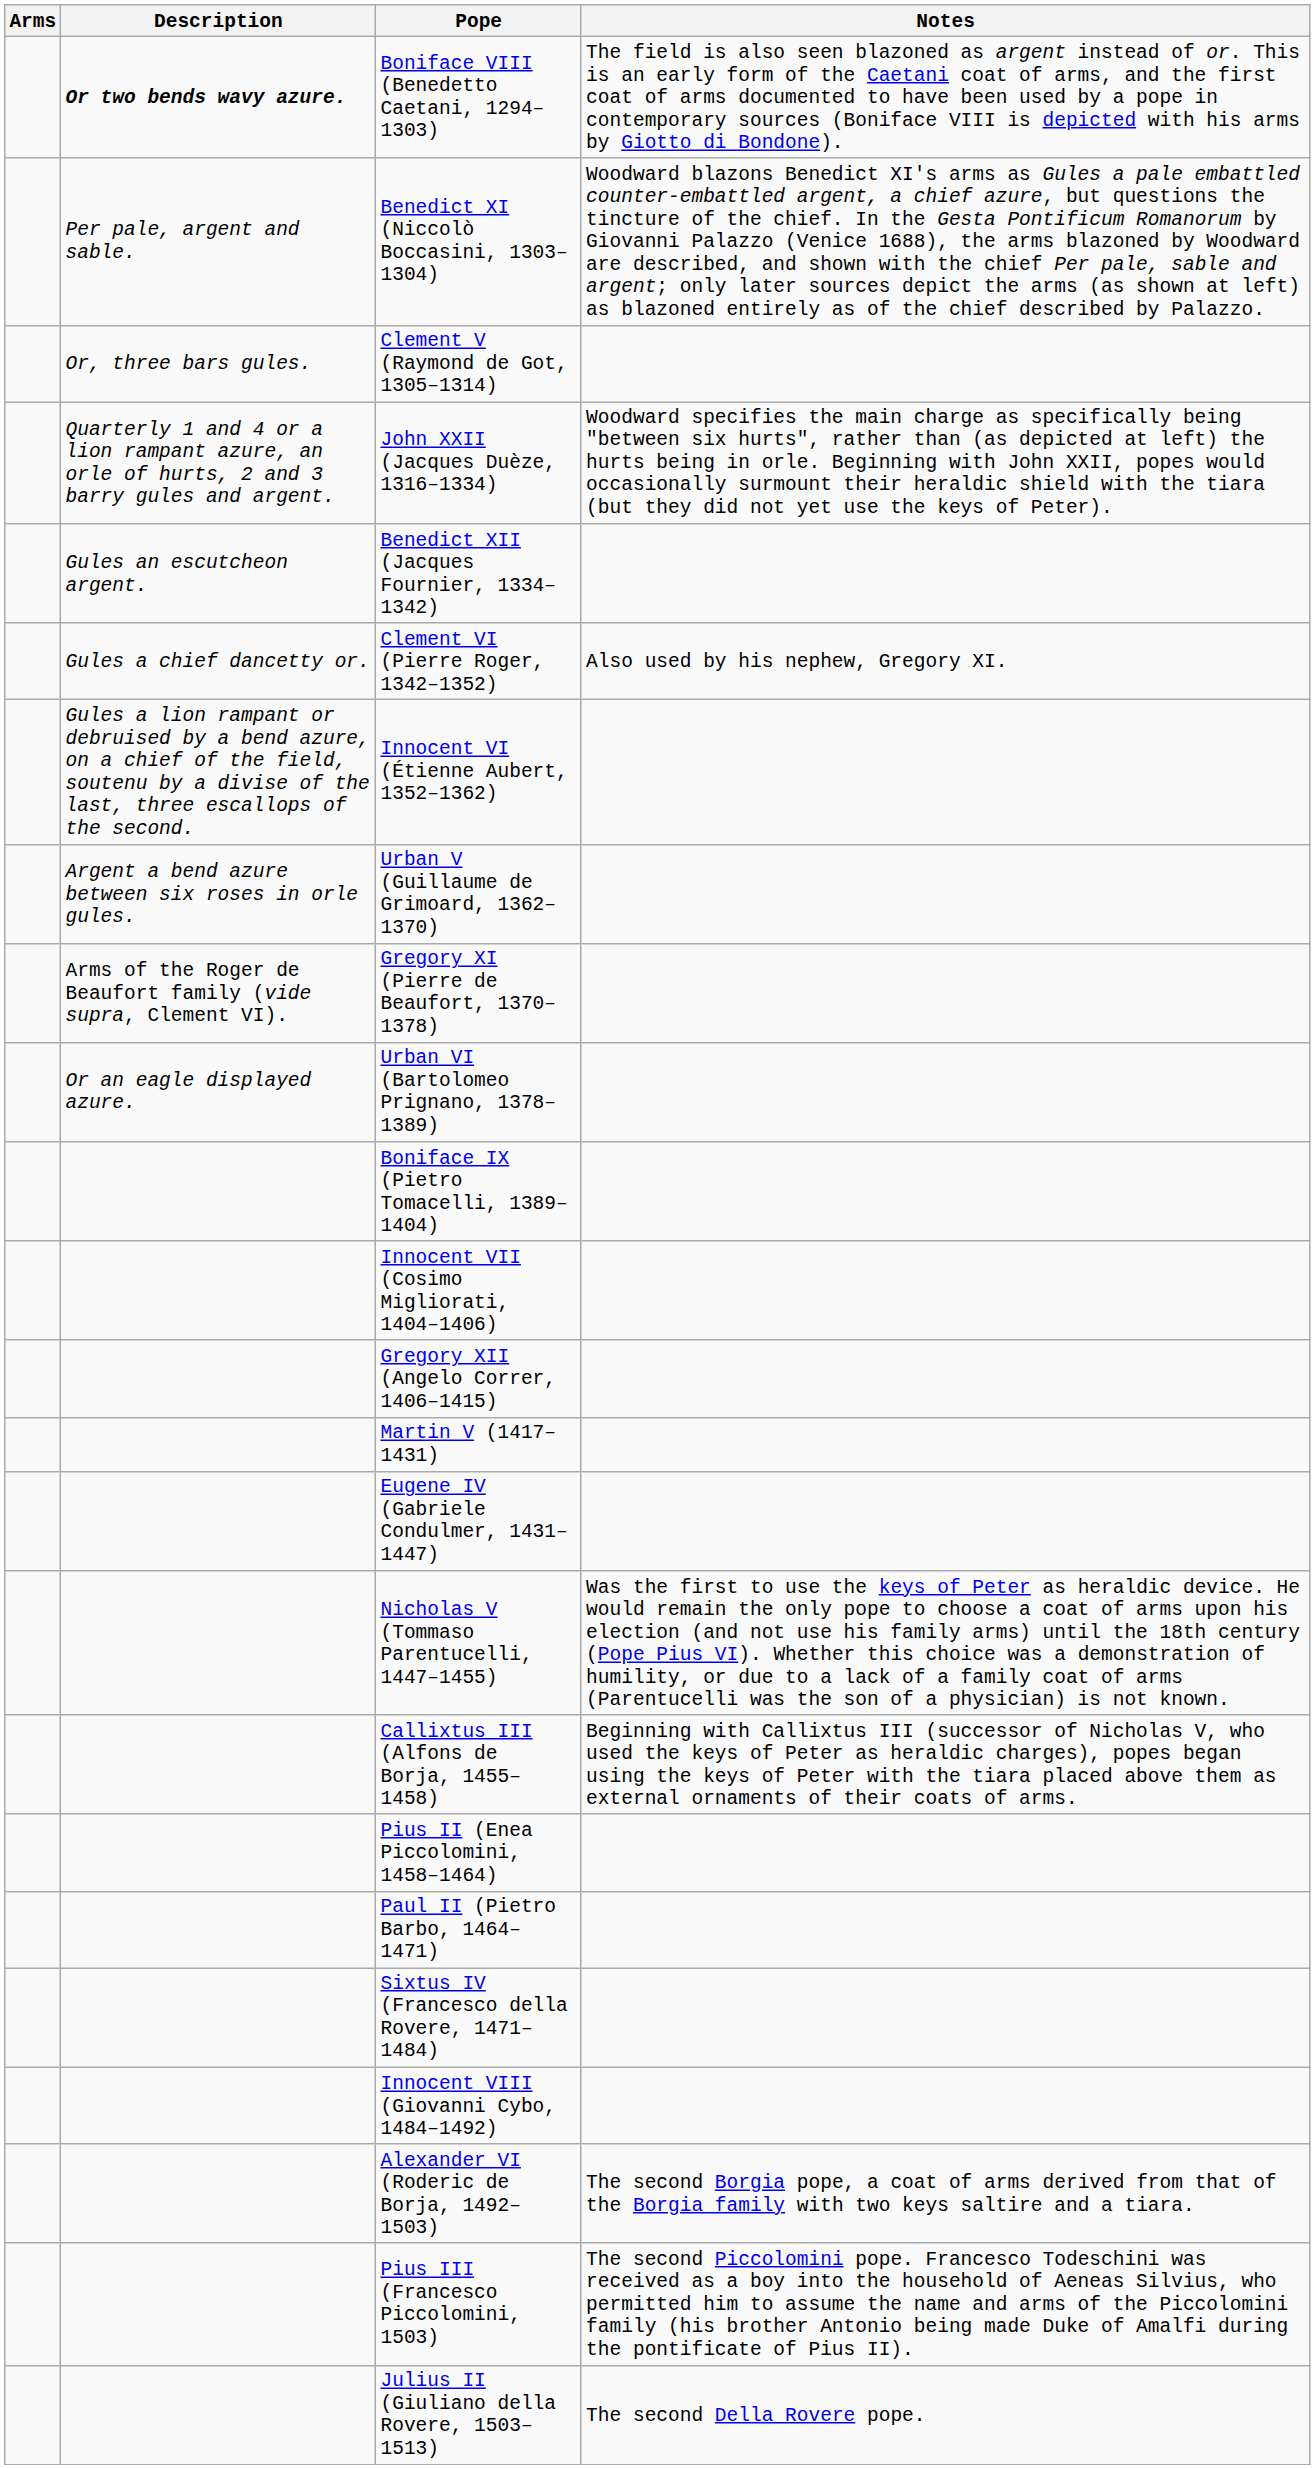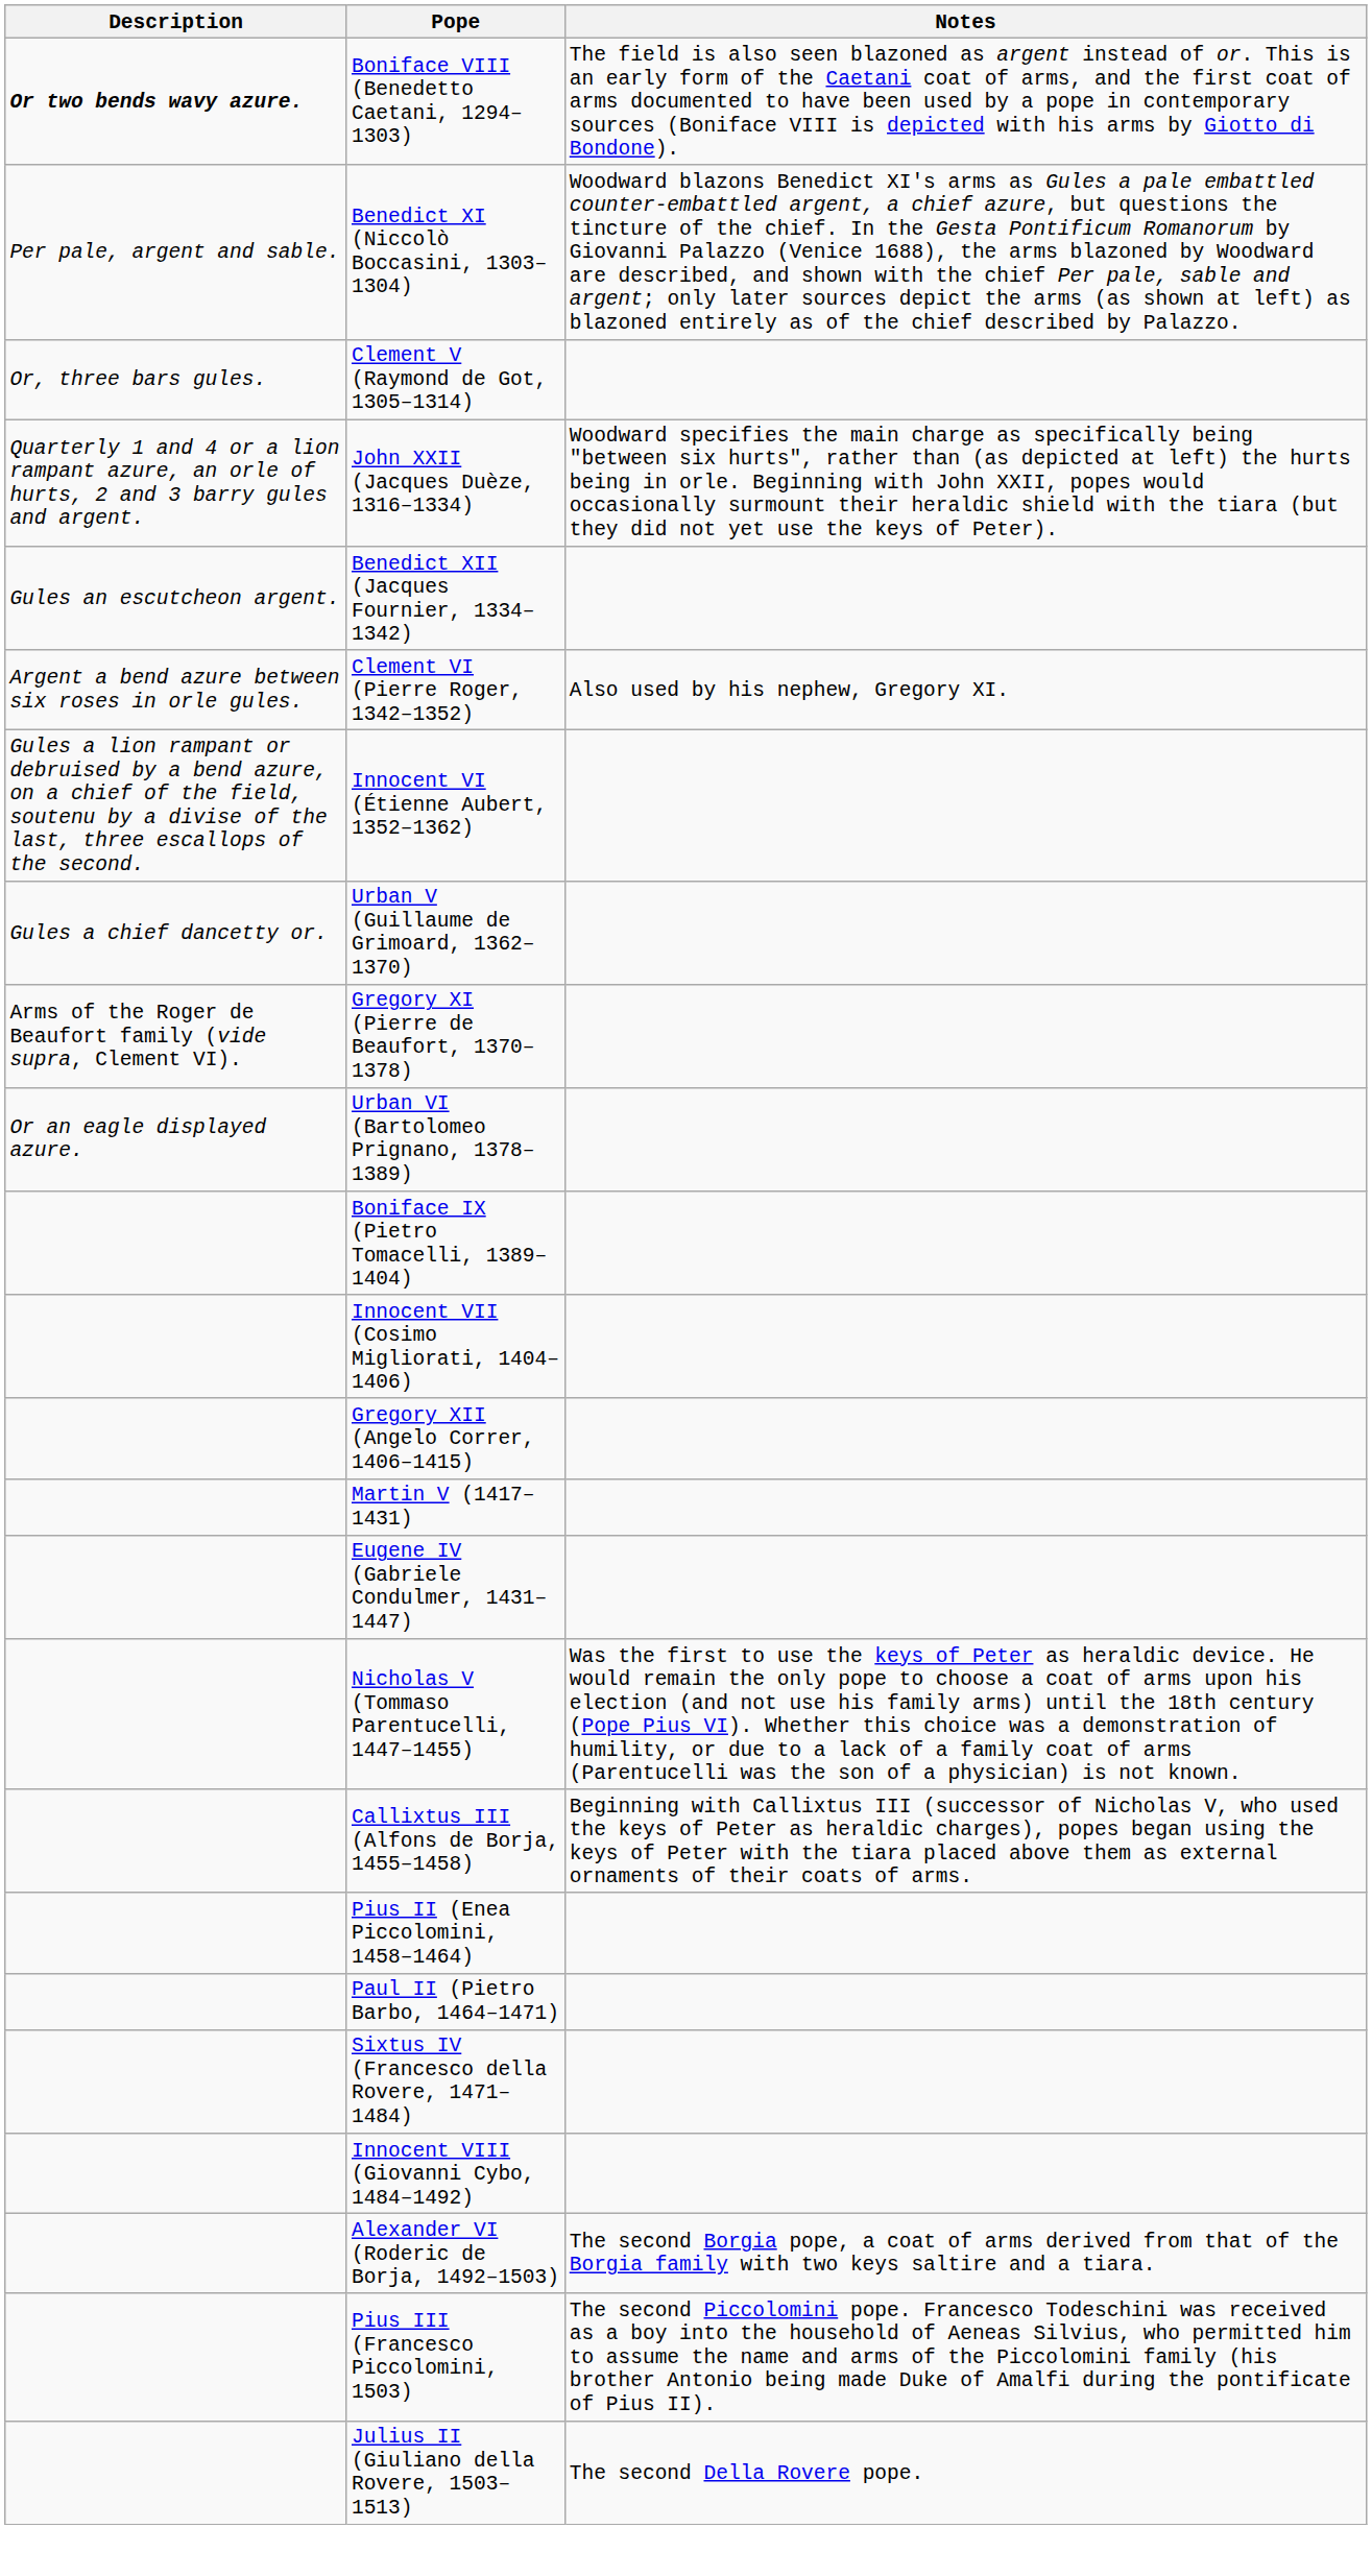 <table class="wikitable">
 <tr>
-<th>Arms</th>
 <th>Description</th>
 <th>Pope</th>
 <th>Notes</th>
 </tr>
 <tr>
-<td></td>
 <td><strong><em>Or two bends wavy azure.</em></strong></td>
 <td><a href='#'>Boniface VIII</a> (Benedetto Caetani, 1294–1303)</td>
 <td>The field is also seen blazoned as <em>argent</em> instead of <em>or</em>. This is an early form of the <a href='#'>Caetani</a> coat of arms, and the first coat of arms documented to have been used by a pope in contemporary sources (Boniface VIII is <a href='#'>depicted</a> with his arms by <a href='#'>Giotto di Bondone</a>).</td>
 </tr>
 <tr>
-<td></td>
 <td><em>Per pale, argent and sable.</em></td>
 <td><a href='#'>Benedict XI</a> (Niccolò Boccasini, 1303–1304)</td>
 <td>Woodward blazons Benedict XI's arms as <em>Gules a pale embattled counter-embattled argent, a chief azure</em>, but questions the tincture of the chief. In the <em>Gesta Pontificum Romanorum</em> by Giovanni Palazzo (Venice 1688), the arms blazoned by Woodward are described, and shown with the chief <em>Per pale, sable and argent</em>; only later sources depict the arms (as shown at left) as blazoned entirely as of the chief described by Palazzo.</td>
 </tr>
 <tr>
-<td></td>
 <td><em>Or, three bars gules.</em></td>
 <td><a href='#'>Clement V</a> (Raymond de Got, 1305–1314)</td>
 <td></td>
 </tr>
 <tr>
-<td></td>
 <td><em>Quarterly 1 and 4 or a lion rampant azure, an orle of hurts, 2 and 3 barry gules and argent.</em></td>
 <td><a href='#'>John XXII</a> (Jacques Duèze, 1316–1334)</td>
 <td>Woodward specifies the main charge as specifically being "between six hurts", rather than (as depicted at left) the hurts being in orle. Beginning with John XXII, popes would occasionally surmount their heraldic shield with the tiara (but they did not yet use the keys of Peter).</td>
 </tr>
 <tr>
-<td></td>
 <td><em>Gules an escutcheon argent.</em></td>
 <td><a href='#'>Benedict XII</a> (Jacques Fournier, 1334–1342)</td>
 <td></td>
 </tr>
 <tr>
-<td></td>
-<td><em>Gules a chief dancetty or.</em></td>
+<td><em>Argent a bend azure between six roses in orle gules.</em></td>
 <td><a href='#'>Clement VI</a> (Pierre Roger, 1342–1352)</td>
 <td>Also used by his nephew, Gregory XI.</td>
 </tr>
 <tr>
-<td></td>
 <td><em>Gules a lion rampant or debruised by a bend azure, on a chief of the field, soutenu by a divise of the last, three escallops of the second.</em></td>
 <td><a href='#'>Innocent VI</a> (Étienne Aubert, 1352–1362)</td>
 <td></td>
 </tr>
 <tr>
-<td></td>
-<td><em>Argent a bend azure between six roses in orle gules.</em></td>
+<td><em>Gules a chief dancetty or.</em></td>
 <td><a href='#'>Urban V</a> (Guillaume de Grimoard, 1362–1370)</td>
 <td></td>
 </tr>
 <tr>
-<td></td>
 <td>Arms of the Roger de Beaufort family (<em>vide supra</em>, Clement VI).</td>
 <td><a href='#'>Gregory XI</a> (Pierre de Beaufort, 1370–1378)</td>
 <td></td>
 </tr>
 <tr>
-<td></td>
 <td><em>Or an eagle displayed azure.</em></td>
 <td><a href='#'>Urban VI</a> (Bartolomeo Prignano, 1378–1389)</td>
 <td></td>
 </tr>
 <tr>
 <td></td>
-<td></td>
 <td><a href='#'>Boniface IX</a> (Pietro Tomacelli, 1389–1404)</td>
 <td></td>
 </tr>
 <tr>
-<td></td>
 <td></td>
 <td><a href='#'>Innocent VII</a> (Cosimo Migliorati, 1404–1406)</td>
 <td></td>
 </tr>
 <tr>
 <td></td>
-<td></td>
 <td><a href='#'>Gregory XII</a> (Angelo Correr, 1406–1415)</td>
 <td></td>
 </tr>
 <tr>
-<td></td>
 <td></td>
 <td><a href='#'>Martin V</a> (1417–1431)</td>
 <td></td>
 </tr>
 <tr>
 <td></td>
-<td></td>
 <td><a href='#'>Eugene IV</a> (Gabriele Condulmer, 1431–1447)</td>
 <td></td>
 </tr>
 <tr>
-<td></td>
 <td></td>
 <td><a href='#'>Nicholas V</a> (Tommaso Parentucelli, 1447–1455)</td>
 <td>Was the first to use the <a href='#'>keys of Peter</a> as heraldic device. He would remain the only pope to choose a coat of arms upon his election (and not use his family arms) until the 18th century (<a href='#'>Pope Pius VI</a>). Whether this choice was a demonstration of humility, or due to a lack of a family coat of arms (Parentucelli was the son of a physician) is not known.</td>
 </tr>
 <tr>
 <td></td>
-<td></td>
 <td><a href='#'>Callixtus III</a> (Alfons de Borja, 1455–1458)</td>
 <td>Beginning with Callixtus III (successor of Nicholas V, who used the keys of Peter as heraldic charges), popes began using the keys of Peter with the tiara placed above them as external ornaments of their coats of arms.</td>
 </tr>
 <tr>
-<td></td>
 <td></td>
 <td><a href='#'>Pius II</a> (Enea Piccolomini, 1458–1464)</td>
 <td></td>
 </tr>
 <tr>
 <td></td>
-<td></td>
 <td><a href='#'>Paul II</a> (Pietro Barbo, 1464–1471)</td>
 <td></td>
 </tr>
 <tr>
-<td></td>
 <td></td>
 <td><a href='#'>Sixtus IV</a> (Francesco della Rovere, 1471–1484)</td>
 <td></td>
 </tr>
 <tr>
 <td></td>
-<td></td>
 <td><a href='#'>Innocent VIII</a> (Giovanni Cybo, 1484–1492)</td>
 <td></td>
 </tr>
 <tr>
-<td></td>
 <td></td>
 <td><a href='#'>Alexander VI</a> (Roderic de Borja, 1492–1503)</td>
 <td>The second <a href='#'>Borgia</a> pope, a coat of arms derived from that of the <a href='#'>Borgia family</a> with two keys saltire and a tiara.</td>
 </tr>
 <tr>
 <td></td>
-<td></td>
 <td><a href='#'>Pius III</a> (Francesco Piccolomini, 1503)</td>
 <td>The second <a href='#'>Piccolomini</a> pope. Francesco Todeschini was received as a boy into the household of Aeneas Silvius, who permitted him to assume the name and arms of the Piccolomini family (his brother Antonio being made Duke of Amalfi during the pontificate of Pius II).</td>
 </tr>
 <tr>
 <td></td>
-<td></td>
 <td><a href='#'>Julius II</a> (Giuliano della Rovere, 1503–1513)</td>
 <td>The second <a href='#'>Della Rovere</a> pope.</td>
 </tr>
 </table>
